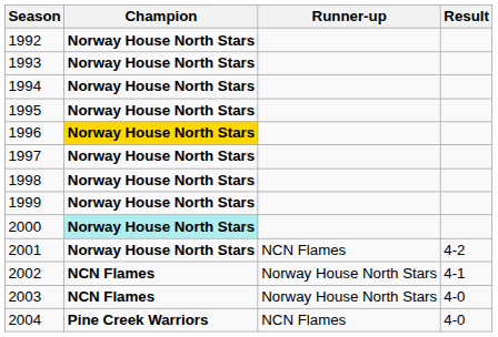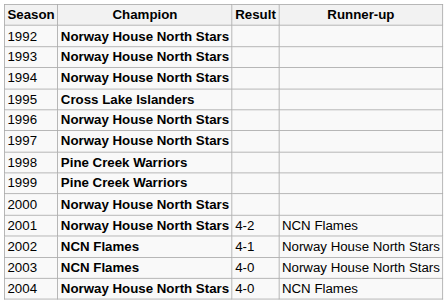 <table class="wikitable">
 <tr>
 <th>Season</th>
 <th>Champion</th>
+<th>Result</th>
 <th>Runner-up</th>
-<th>Result</th>
 </tr>
 <tr>
 <td>1992</td>
 <td><strong>Norway House North Stars</strong></td>
 <td></td>
 <td></td>
 </tr>
 <tr>
 <td>1993</td>
 <td><strong>Norway House North Stars</strong></td>
 <td></td>
 <td></td>
 </tr>
 <tr>
 <td>1994</td>
 <td><strong>Norway House North Stars</strong></td>
 <td></td>
 <td></td>
 </tr>
 <tr>
 <td>1995</td>
-<td><strong>Norway House North Stars</strong></td>
+<td><strong>Cross Lake Islanders</strong></td>
 <td></td>
 <td></td>
 </tr>
 <tr>
 <td>1996</td>
-<td style="background: gold;"><strong>Norway House North Stars</strong></td>
+<td><strong>Norway House North Stars</strong></td>
 <td></td>
 <td></td>
 </tr>
 <tr>
 <td>1997</td>
 <td><strong>Norway House North Stars</strong></td>
 <td></td>
 <td></td>
 </tr>
 <tr>
 <td>1998</td>
-<td><strong>Norway House North Stars</strong></td>
+<td><strong>Pine Creek Warriors</strong></td>
 <td></td>
 <td></td>
 </tr>
 <tr>
 <td>1999</td>
-<td><strong>Norway House North Stars</strong></td>
+<td><strong>Pine Creek Warriors</strong></td>
 <td></td>
 <td></td>
 </tr>
 <tr>
 <td>2000</td>
-<td style="background: paleturquoise;"><strong>Norway House North Stars</strong></td>
+<td><strong>Norway House North Stars</strong></td>
 <td></td>
 <td></td>
 </tr>
 <tr>
 <td>2001</td>
 <td><strong>Norway House North Stars</strong></td>
+<td>4-2</td>
 <td>NCN Flames</td>
-<td>4-2</td>
 </tr>
 <tr>
 <td>2002</td>
 <td><strong>NCN Flames</strong></td>
+<td>4-1</td>
 <td>Norway House North Stars</td>
-<td>4-1</td>
 </tr>
 <tr>
 <td>2003</td>
 <td><strong>NCN Flames</strong></td>
+<td>4-0</td>
 <td>Norway House North Stars</td>
-<td>4-0</td>
 </tr>
 <tr>
 <td>2004</td>
-<td><strong>Pine Creek Warriors</strong></td>
+<td><strong>Norway House North Stars</strong></td>
+<td>4-0</td>
 <td>NCN Flames</td>
-<td>4-0</td>
 </tr>
 </table>
